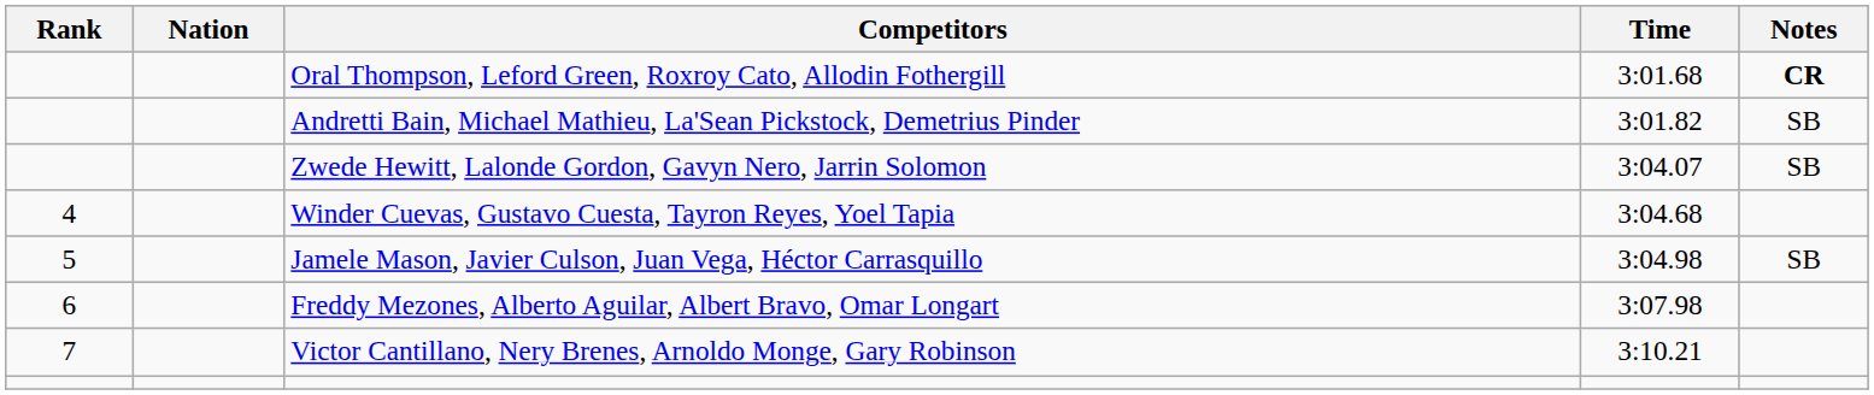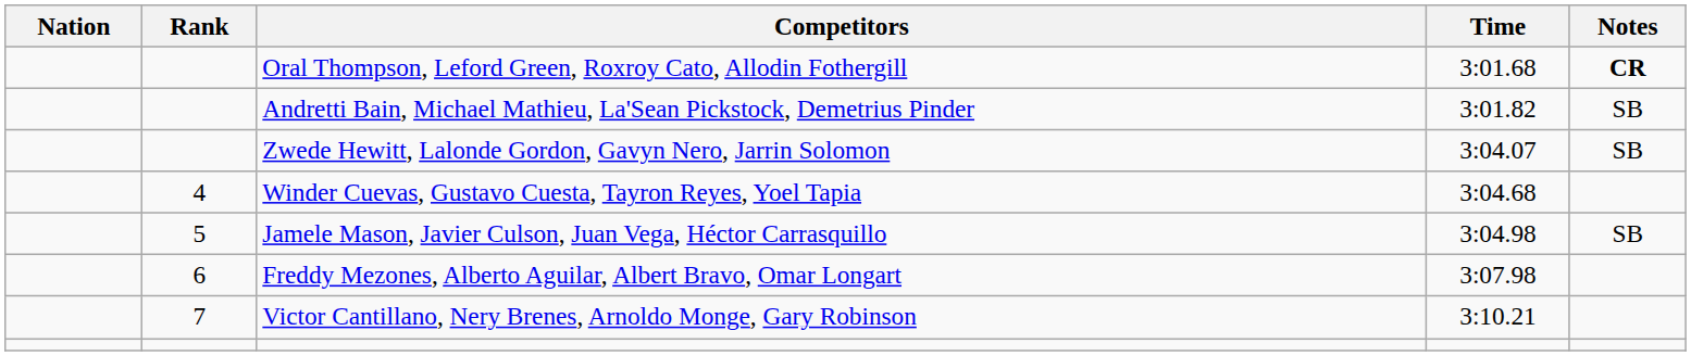 <table class="wikitable sortable" width=80% style="text-align:center; font-size:95%">
 <tr>
+<th>Nation</th>
 <th>Rank</th>
-<th>Nation</th>
 <th>Competitors</th>
 <th>Time</th>
 <th>Notes</th>
 </tr>
 <tr>
+<td align=left></td>
 <td></td>
-<td align=left></td>
 <td align=left><a href='#'>Oral Thompson</a>, <a href='#'>Leford Green</a>, <a href='#'>Roxroy Cato</a>, <a href='#'>Allodin Fothergill</a></td>
 <td>3:01.68</td>
 <td><strong>CR</strong></td>
 </tr>
 <tr>
+<td align=left></td>
 <td></td>
-<td align=left></td>
 <td align=left><a href='#'>Andretti Bain</a>, <a href='#'>Michael Mathieu</a>, <a href='#'>La'Sean Pickstock</a>, <a href='#'>Demetrius Pinder</a></td>
 <td>3:01.82</td>
 <td>SB</td>
 </tr>
 <tr>
+<td align=left></td>
 <td></td>
-<td align=left></td>
 <td align=left><a href='#'>Zwede Hewitt</a>, <a href='#'>Lalonde Gordon</a>, <a href='#'>Gavyn Nero</a>, <a href='#'>Jarrin Solomon</a></td>
 <td>3:04.07</td>
 <td>SB</td>
 </tr>
 <tr>
+<td align=left></td>
 <td>4</td>
-<td align=left></td>
 <td align=left><a href='#'>Winder Cuevas</a>, <a href='#'>Gustavo Cuesta</a>, <a href='#'>Tayron Reyes</a>, <a href='#'>Yoel Tapia</a></td>
 <td>3:04.68</td>
 <td></td>
 </tr>
 <tr>
+<td align=left></td>
 <td>5</td>
-<td align=left></td>
 <td align=left><a href='#'>Jamele Mason</a>, <a href='#'>Javier Culson</a>, <a href='#'>Juan Vega</a>, <a href='#'>Héctor Carrasquillo</a></td>
 <td>3:04.98</td>
 <td>SB</td>
 </tr>
 <tr>
+<td align=left></td>
 <td>6</td>
-<td align=left></td>
 <td align=left><a href='#'>Freddy Mezones</a>, <a href='#'>Alberto Aguilar</a>, <a href='#'>Albert Bravo</a>, <a href='#'>Omar Longart</a></td>
 <td>3:07.98</td>
 <td></td>
 </tr>
 <tr>
+<td align=left></td>
 <td>7</td>
-<td align=left></td>
 <td align=left><a href='#'>Victor Cantillano</a>, <a href='#'>Nery Brenes</a>, <a href='#'>Arnoldo Monge</a>, <a href='#'>Gary Robinson</a></td>
 <td>3:10.21</td>
 <td></td>
 </tr>
 <tr>
+<td align=left></td>
 <td></td>
-<td align=left></td>
 <td align=left></td>
 <td></td>
 <td></td>
 </tr>
 </table>
